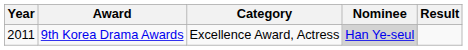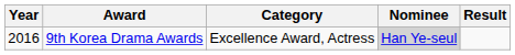 <table class="wikitable sortable plainrowheaders">
 <tr>
 <th>Year</th>
 <th>Award</th>
 <th>Category</th>
 <th>Nominee</th>
 <th>Result</th>
 </tr>
 <tr>
-<td>2011</td>
+<td>2016</td>
 <td><a href='#'>9th Korea Drama Awards</a></td>
 <td>Excellence Award, Actress</td>
 <td style="background: lightgrey;"><a href='#'>Han Ye-seul</a></td>
 <td></td>
 </tr>
 </table>
